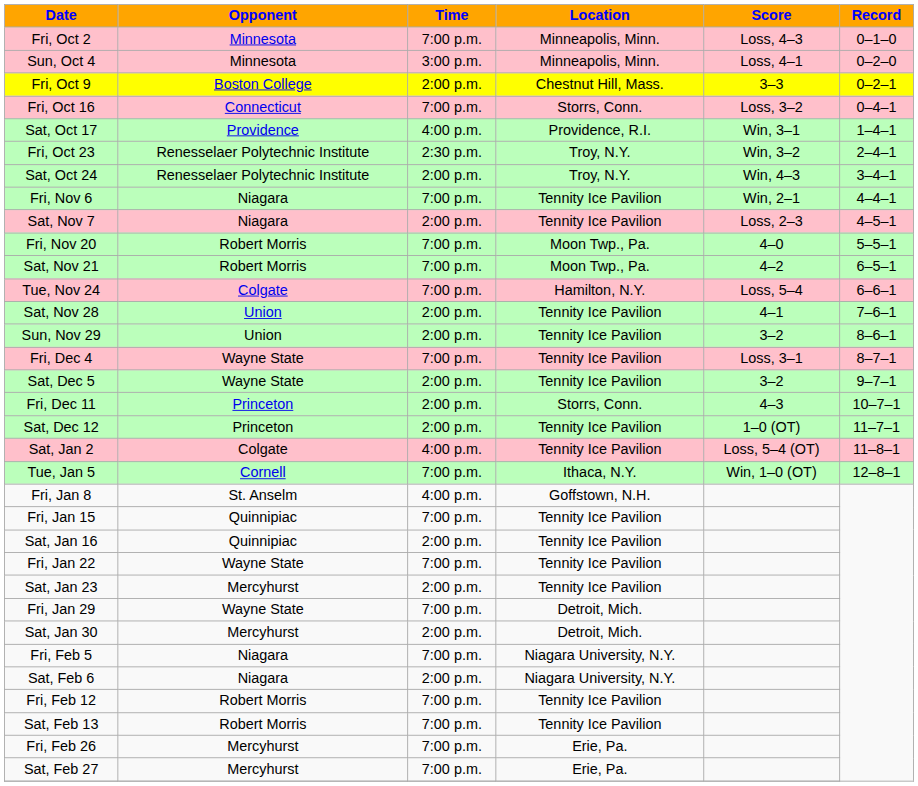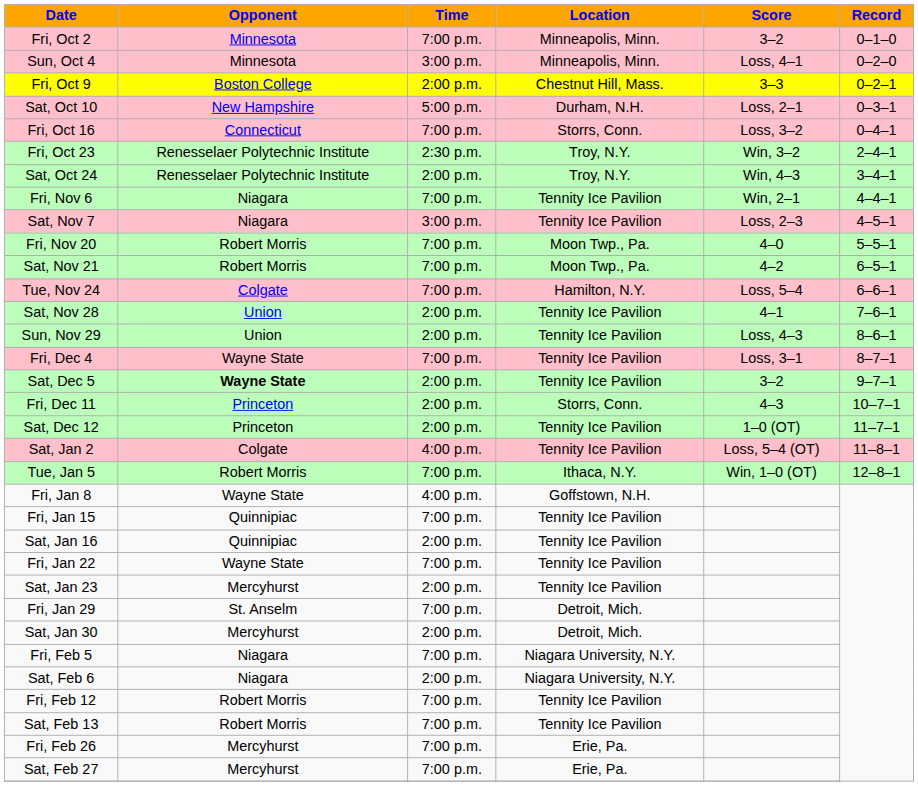 <table class="wikitable" width="80%">
 <tr align="center"  style=" background:orange;color:blue;">
 <td><strong>Date</strong></td>
 <td><strong>Opponent</strong></td>
 <td><strong>Time</strong></td>
 <td><strong>Location</strong></td>
 <td><strong>Score</strong></td>
 <td><strong>Record</strong></td>
 </tr>
 <tr align="center" bgcolor="pink">
 <td>Fri, Oct 2</td>
 <td><a href='#'>Minnesota</a></td>
 <td>7:00 p.m.</td>
 <td>Minneapolis, Minn.</td>
-<td>Loss, 4–3</td>
+<td>3–2</td>
 <td>0–1–0</td>
 </tr>
 <tr align="center" bgcolor="pink">
 <td>Sun, Oct 4</td>
 <td>Minnesota</td>
 <td>3:00 p.m.</td>
 <td>Minneapolis, Minn.</td>
 <td>Loss, 4–1</td>
 <td>0–2–0</td>
 </tr>
 <tr align="center" bgcolor="yellow">
 <td>Fri, Oct 9</td>
 <td><a href='#'>Boston College</a></td>
 <td>2:00 p.m.</td>
 <td>Chestnut Hill, Mass.</td>
 <td>3–3 </td>
 <td>0–2–1</td>
 </tr>
 <tr align="center" bgcolor="pink">
+<td>Sat, Oct 10</td>
+<td><a href='#'>New Hampshire</a></td>
+<td>5:00 p.m.</td>
+<td>Durham, N.H.</td>
+<td>Loss, 2–1 </td>
+<td>0–3–1</td>
+</tr>
+<tr align="center" bgcolor="pink">
 <td>Fri, Oct 16</td>
 <td><a href='#'>Connecticut</a></td>
 <td>7:00 p.m.</td>
 <td>Storrs, Conn.</td>
 <td>Loss, 3–2</td>
 <td>0–4–1</td>
-</tr>
-<tr align="center" bgcolor="bbffbb">
-<td>Sat, Oct 17</td>
-<td><a href='#'>Providence</a></td>
-<td>4:00 p.m.</td>
-<td>Providence, R.I.</td>
-<td>Win, 3–1</td>
-<td>1–4–1</td>
 </tr>
 <tr align="center" bgcolor="bbffbb">
 <td>Fri, Oct 23</td>
 <td>Renesselaer Polytechnic Institute</td>
 <td>2:30 p.m.</td>
 <td>Troy, N.Y.</td>
 <td>Win, 3–2</td>
 <td>2–4–1</td>
 </tr>
 <tr align="center" bgcolor="bbffbb">
 <td>Sat, Oct 24</td>
 <td>Renesselaer Polytechnic Institute</td>
 <td>2:00 p.m.</td>
 <td>Troy, N.Y.</td>
 <td>Win, 4–3</td>
 <td>3–4–1</td>
 </tr>
 <tr align="center" bgcolor="bbffbb">
 <td>Fri, Nov 6</td>
 <td>Niagara</td>
 <td>7:00 p.m.</td>
 <td>Tennity Ice Pavilion</td>
 <td>Win, 2–1</td>
 <td>4–4–1</td>
 </tr>
 <tr align="center" bgcolor="pink">
 <td>Sat, Nov 7</td>
 <td>Niagara</td>
-<td>2:00 p.m.</td>
+<td>3:00 p.m.</td>
 <td>Tennity Ice Pavilion</td>
 <td>Loss, 2–3</td>
 <td>4–5–1</td>
 </tr>
 <tr align="center" bgcolor="bbffbb">
 <td>Fri, Nov 20</td>
 <td>Robert Morris</td>
 <td>7:00 p.m.</td>
 <td>Moon Twp., Pa.</td>
 <td>4–0</td>
 <td>5–5–1</td>
 </tr>
 <tr align="center" bgcolor="bbffbb">
 <td>Sat, Nov 21</td>
 <td>Robert Morris</td>
 <td>7:00 p.m.</td>
 <td>Moon Twp., Pa.</td>
 <td>4–2</td>
 <td>6–5–1</td>
 </tr>
 <tr align="center" bgcolor="pink">
 <td>Tue, Nov 24</td>
 <td><a href='#'>Colgate</a></td>
 <td>7:00 p.m.</td>
 <td>Hamilton, N.Y.</td>
 <td>Loss, 5–4</td>
 <td>6–6–1</td>
 </tr>
 <tr align="center" bgcolor="bbffbb">
 <td>Sat, Nov 28</td>
 <td><a href='#'>Union</a></td>
 <td>2:00 p.m.</td>
 <td>Tennity Ice Pavilion</td>
 <td>4–1</td>
 <td>7–6–1</td>
 </tr>
 <tr align="center" bgcolor="bbffbb">
 <td>Sun, Nov 29</td>
 <td>Union</td>
 <td>2:00 p.m.</td>
 <td>Tennity Ice Pavilion</td>
-<td>3–2</td>
+<td>Loss, 4–3</td>
 <td>8–6–1</td>
 </tr>
 <tr align="center" bgcolor="pink">
 <td>Fri, Dec 4</td>
 <td>Wayne State</td>
 <td>7:00 p.m.</td>
 <td>Tennity Ice Pavilion</td>
 <td>Loss, 3–1</td>
 <td>8–7–1</td>
 </tr>
 <tr align="center" bgcolor="bbffbb">
 <td>Sat, Dec 5</td>
-<td>Wayne State</td>
+<td><strong>Wayne State</strong></td>
 <td>2:00 p.m.</td>
 <td>Tennity Ice Pavilion</td>
 <td>3–2</td>
 <td>9–7–1</td>
 </tr>
 <tr align="center" bgcolor="bbffbb">
 <td>Fri, Dec 11</td>
 <td><a href='#'>Princeton</a></td>
 <td>2:00 p.m.</td>
 <td>Storrs, Conn.</td>
 <td>4–3</td>
 <td>10–7–1</td>
 </tr>
 <tr align="center" bgcolor="bbffbb">
 <td>Sat, Dec 12</td>
 <td>Princeton</td>
 <td>2:00 p.m.</td>
 <td>Tennity Ice Pavilion</td>
 <td>1–0 (OT)</td>
 <td>11–7–1</td>
 </tr>
 <tr align="center" bgcolor="pink">
 <td>Sat, Jan 2</td>
 <td>Colgate</td>
 <td>4:00 p.m.</td>
 <td>Tennity Ice Pavilion</td>
 <td>Loss, 5–4 (OT)</td>
 <td>11–8–1</td>
 </tr>
 <tr align="center" bgcolor="bbffbb">
 <td>Tue, Jan 5</td>
-<td><a href='#'>Cornell</a></td>
+<td>Robert Morris</td>
 <td>7:00 p.m.</td>
 <td>Ithaca, N.Y.</td>
 <td>Win, 1–0 (OT)</td>
 <td>12–8–1</td>
 </tr>
 <tr align="center" bgcolor="">
 <td>Fri, Jan 8</td>
-<td>St. Anselm</td>
+<td>Wayne State</td>
 <td>4:00 p.m.</td>
 <td>Goffstown, N.H.</td>
 <td></td>
 </tr>
 <tr align="center" bgcolor="">
 <td>Fri, Jan 15</td>
 <td>Quinnipiac</td>
 <td>7:00 p.m.</td>
 <td>Tennity Ice Pavilion</td>
 <td></td>
 </tr>
 <tr align="center" bgcolor="">
 <td>Sat, Jan 16</td>
 <td>Quinnipiac</td>
 <td>2:00 p.m.</td>
 <td>Tennity Ice Pavilion</td>
 <td></td>
 </tr>
 <tr align="center" bgcolor="">
 <td>Fri, Jan 22</td>
 <td>Wayne State</td>
 <td>7:00 p.m.</td>
 <td>Tennity Ice Pavilion</td>
 <td></td>
 </tr>
 <tr align="center" bgcolor="">
 <td>Sat, Jan 23</td>
 <td>Mercyhurst</td>
 <td>2:00 p.m.</td>
 <td>Tennity Ice Pavilion</td>
 <td></td>
 </tr>
 <tr align="center" bgcolor="">
 <td>Fri, Jan 29</td>
-<td>Wayne State</td>
+<td>St. Anselm</td>
 <td>7:00 p.m.</td>
 <td>Detroit, Mich.</td>
 <td></td>
 </tr>
 <tr align="center" bgcolor="">
 <td>Sat, Jan 30</td>
 <td>Mercyhurst</td>
 <td>2:00 p.m.</td>
 <td>Detroit, Mich.</td>
 <td></td>
 </tr>
 <tr align="center" bgcolor="">
 <td>Fri, Feb 5</td>
 <td>Niagara</td>
 <td>7:00 p.m.</td>
 <td>Niagara University, N.Y.</td>
 <td></td>
 </tr>
 <tr align="center" bgcolor="">
 <td>Sat, Feb 6</td>
 <td>Niagara</td>
 <td>2:00 p.m.</td>
 <td>Niagara University, N.Y.</td>
 <td></td>
 </tr>
 <tr align="center" bgcolor="">
 <td>Fri, Feb 12</td>
 <td>Robert Morris</td>
 <td>7:00 p.m.</td>
 <td>Tennity Ice Pavilion</td>
 <td></td>
 </tr>
 <tr align="center" bgcolor="">
 <td>Sat, Feb 13</td>
 <td>Robert Morris</td>
 <td>7:00 p.m.</td>
 <td>Tennity Ice Pavilion</td>
 <td></td>
 </tr>
 <tr align="center" bgcolor="">
 <td>Fri, Feb 26</td>
 <td>Mercyhurst</td>
 <td>7:00 p.m.</td>
 <td>Erie, Pa.</td>
 <td></td>
 </tr>
 <tr align="center" bgcolor="">
 <td>Sat, Feb 27</td>
 <td>Mercyhurst</td>
 <td>7:00 p.m.</td>
 <td>Erie, Pa.</td>
 <td></td>
 </tr>
 <tr align="center" bgcolor="">
 </tr>
 </table>
